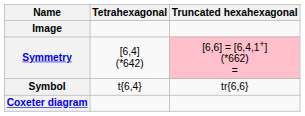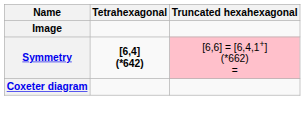 <table class=wikitable>
 <tr align=center>
 <th>Name</th>
 <th>Tetrahexagonal</th>
 <th>Truncated hexahexagonal</th>
 </tr>
 <tr align=center>
 <th>Image</th>
 <td></td>
 <td></td>
 </tr>
 <tr align=center>
 <th><a href='#'>Symmetry</a></th>
-<td>[6,4]<br>(*642)<br></td>
+<td><strong>[6,4]<br>(*642)<br></strong></td>
 <td style="background: pink;">[6,6] = [6,4,1<sup>+</sup>]<br>(*662)<br> = </td>
-</tr>
-<tr align=center>
-<th>Symbol</th>
-<td>t{6,4}</td>
-<td>tr{6,6}</td>
 </tr>
 <tr align=center>
 <th><a href='#'>Coxeter diagram</a></th>
 <td></td>
 <td></td>
 </tr>
 </table>
